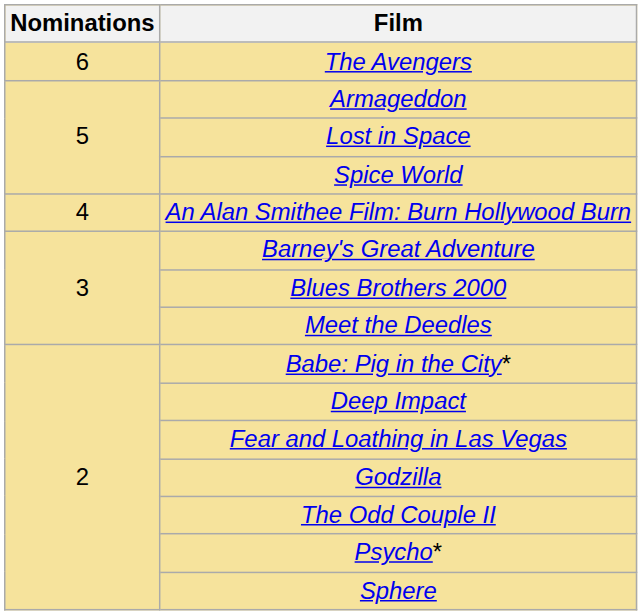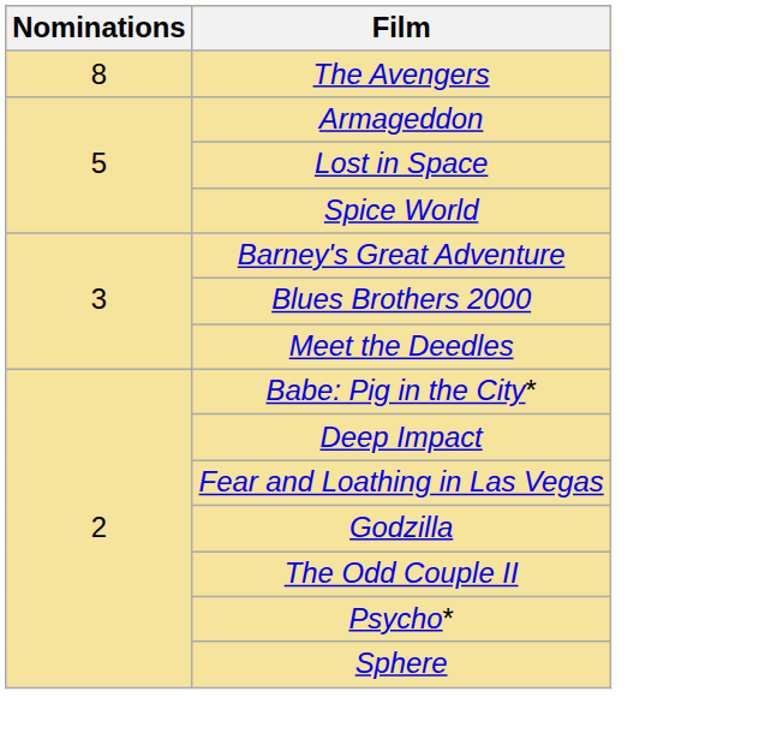 <table class="wikitable sortable" rowspan=2 border="2" cellpadding="4" style="text-align: center; background: #f6e39c">
 <tr>
 <th scope="col" width="55">Nominations</th>
 <th scope="col" align="center">Film</th>
 </tr>
 <tr>
-<td>6</td>
+<td>8</td>
 <td><em><a href='#'>The Avengers</a></em></td>
 </tr>
 <tr>
 <td rowspan="3" style="text-align:center">5</td>
 <td><em><a href='#'>Armageddon</a></em></td>
 </tr>
 <tr>
 <td><em><a href='#'>Lost in Space</a></em></td>
 </tr>
 <tr>
 <td><em><a href='#'>Spice World</a></em></td>
-</tr>
-<tr>
-<td>4</td>
-<td><em><a href='#'>An Alan Smithee Film: Burn Hollywood Burn</a></em></td>
 </tr>
 <tr>
 <td rowspan="3" style="text-align:center">3</td>
 <td><em><a href='#'>Barney's Great Adventure</a></em></td>
 </tr>
 <tr>
 <td><em><a href='#'>Blues Brothers 2000</a></em></td>
 </tr>
 <tr>
 <td><em><a href='#'>Meet the Deedles</a></em></td>
 </tr>
 <tr>
 <td rowspan="7" style="text-align:center">2</td>
 <td><em><a href='#'>Babe: Pig in the City</a></em>*</td>
 </tr>
 <tr>
 <td><em><a href='#'>Deep Impact</a></em></td>
 </tr>
 <tr>
 <td><em><a href='#'>Fear and Loathing in Las Vegas</a></em></td>
 </tr>
 <tr>
 <td><em><a href='#'>Godzilla</a></em></td>
 </tr>
 <tr>
 <td><em><a href='#'>The Odd Couple II</a></em></td>
 </tr>
 <tr>
 <td><em><a href='#'>Psycho</a></em>*</td>
 </tr>
 <tr>
 <td><em><a href='#'>Sphere</a></em></td>
 </tr>
 </table>
